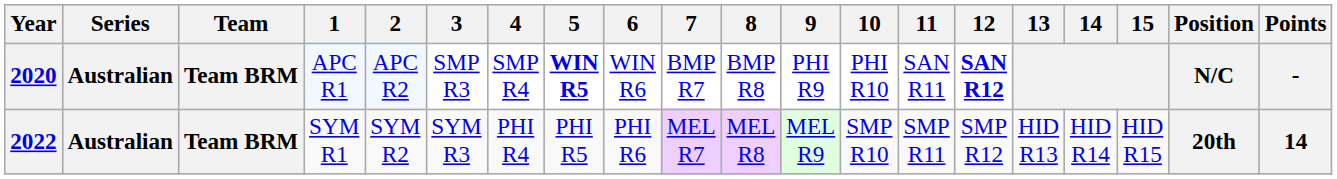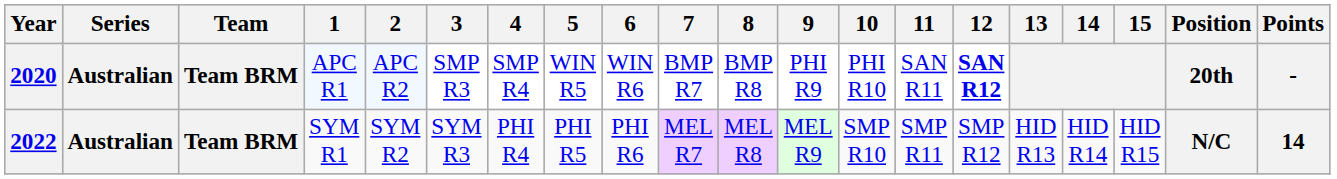 <table class="wikitable" style="text-align:center; font-size:90%">
 <tr>
 <th>Year</th>
 <th>Series</th>
 <th>Team</th>
 <th>1</th>
 <th>2</th>
 <th>3</th>
 <th>4</th>
 <th>5</th>
 <th>6</th>
 <th>7</th>
 <th>8</th>
 <th>9</th>
 <th>10</th>
 <th>11</th>
 <th>12</th>
 <th>13</th>
 <th>14</th>
 <th>15</th>
 <th>Position</th>
 <th>Points</th>
 </tr>
 <tr>
 <th><a href='#'>2020</a></th>
 <th>Australian</th>
 <th>Team BRM</th>
 <td style="background: #f1f8ff"><a href='#'>APC<br>R1</a><br></td>
 <td style="background: #f1f8ff"><a href='#'>APC<br>R2</a><br></td>
 <td style="background: #ffffff"><a href='#'>SMP<br>R3</a><br></td>
 <td style="background: #ffffff"><a href='#'>SMP<br>R4</a><br></td>
-<td style="background: #ffffff"><strong><a href='#'>WIN<br>R5</a><br></strong></td>
+<td style="background: #ffffff"><a href='#'>WIN<br>R5</a><br></td>
 <td style="background: #ffffff"><a href='#'>WIN<br>R6</a><br></td>
 <td style="background: #ffffff"><a href='#'>BMP<br>R7</a><br></td>
 <td style="background: #ffffff"><a href='#'>BMP<br>R8</a><br></td>
 <td style="background: #ffffff"><a href='#'>PHI<br>R9</a><br></td>
 <td style="background: #ffffff"><a href='#'>PHI<br>R10</a><br></td>
 <td style="background: #ffffff"><a href='#'>SAN<br>R11</a><br></td>
 <td style="background: #ffffff"><strong><a href='#'>SAN<br>R12</a><br></strong></td>
 <th colspan=3></th>
-<th>N/C</th>
+<th>20th</th>
 <th>-</th>
 </tr>
 <tr>
 <th><a href='#'>2022</a></th>
 <th>Australian</th>
 <th>Team BRM</th>
 <td><a href='#'>SYM<br>R1</a></td>
 <td><a href='#'>SYM<br>R2</a></td>
 <td><a href='#'>SYM<br>R3</a></td>
 <td><a href='#'>PHI<br>R4</a></td>
 <td><a href='#'>PHI<br>R5</a></td>
 <td><a href='#'>PHI<br>R6</a></td>
 <td style="background:#efcfff;"><a href='#'>MEL<br>R7</a><br></td>
 <td style="background:#efcfff;"><a href='#'>MEL<br>R8</a><br></td>
 <td style="background:#dfffdf;"><a href='#'>MEL<br>R9</a><br></td>
 <td><a href='#'>SMP<br>R10</a></td>
 <td><a href='#'>SMP<br>R11</a></td>
 <td><a href='#'>SMP<br>R12</a></td>
 <td><a href='#'>HID<br>R13</a></td>
 <td><a href='#'>HID<br>R14</a></td>
 <td><a href='#'>HID<br>R15</a></td>
-<th>20th</th>
+<th>N/C</th>
 <th>14</th>
 </tr>
 </table>
